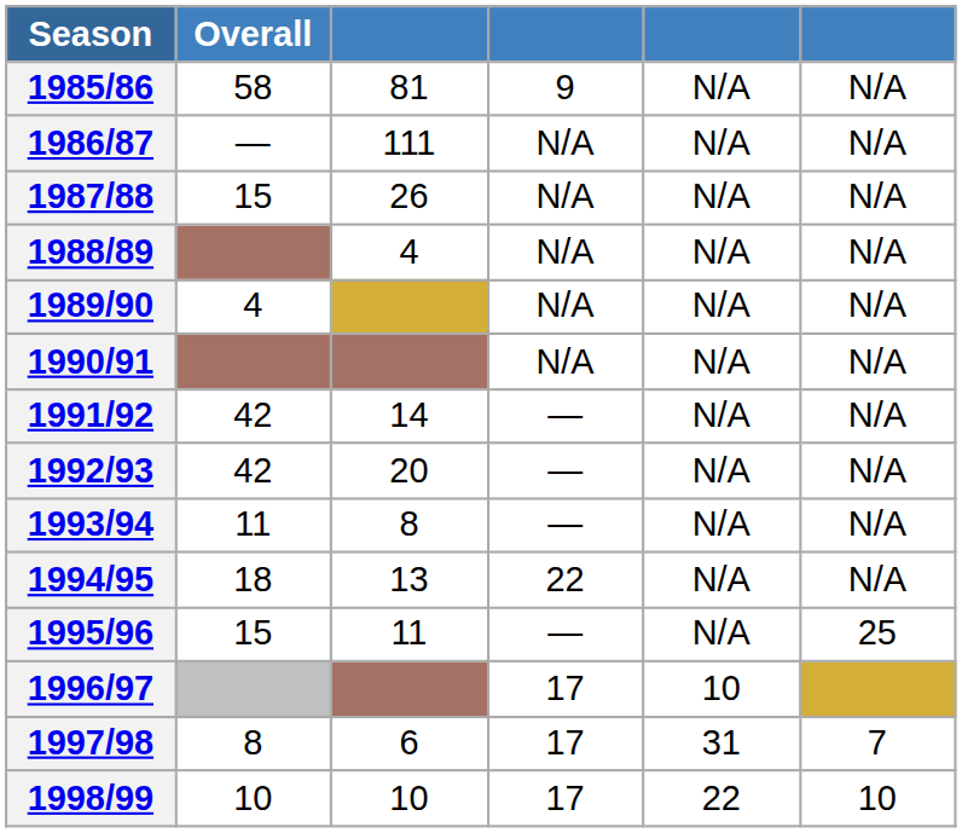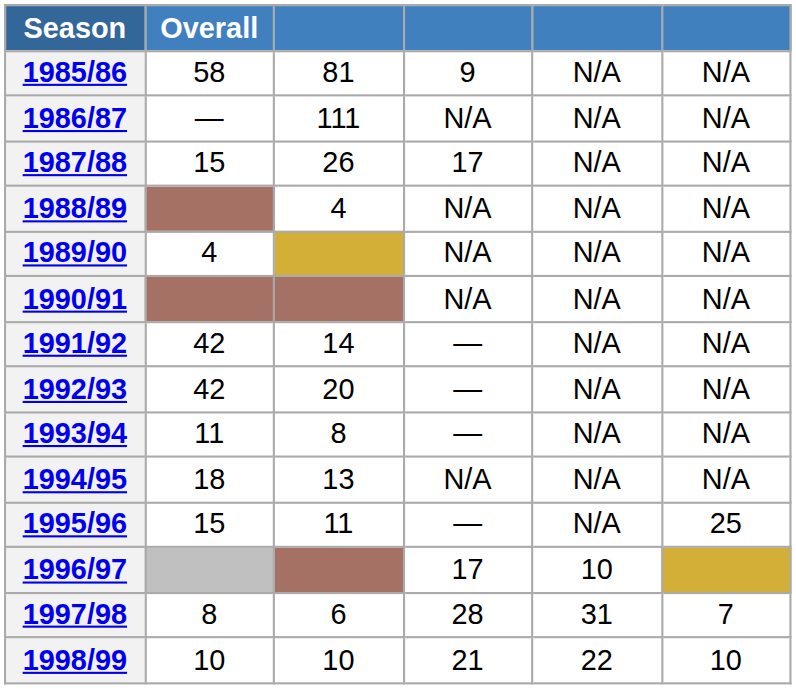 <table class="wikitable" style="font-size:86%; text-align:center; border:grey solid 1px; border-collapse:collapse; background:#ffffff;">
 <tr>
 <th style="background-color:#369; color:white; width:60px;"> Season </th>
 <th style="background-color:#4180be; color:white; width:55px;">Overall</th>
 <th style="background-color:#4180be; color:white; width:55px;"></th>
 <th style="background-color:#4180be; color:white; width:55px;"></th>
 <th style="background-color:#4180be; color:white; width:55px;"></th>
 <th style="background-color:#4180be; color:white; width:55px;"></th>
 </tr>
 <tr>
 <th scope=row align=center><a href='#'>1985/86</a></th>
 <td align=center>58</td>
 <td align=center>81</td>
 <td align=center>9</td>
 <td align=center>N/A</td>
 <td align=center>N/A</td>
 </tr>
 <tr>
 <th scope=row align=center><a href='#'>1986/87</a></th>
 <td align=center>—</td>
 <td align=center>111</td>
 <td align=center>N/A</td>
 <td align=center>N/A</td>
 <td align=center>N/A</td>
 </tr>
 <tr>
 <th scope=row align=center><a href='#'>1987/88</a></th>
 <td align=center>15</td>
 <td align=center>26</td>
-<td align=center>N/A</td>
+<td align=center>17</td>
 <td align=center>N/A</td>
 <td align=center>N/A</td>
 </tr>
 <tr>
 <th scope=row align=center><a href='#'>1988/89</a></th>
 <td align=center bgcolor=#A57164></td>
 <td align=center>4</td>
 <td align=center>N/A</td>
 <td align=center>N/A</td>
 <td align=center>N/A</td>
 </tr>
 <tr>
 <th scope=row align=center><a href='#'>1989/90</a></th>
 <td align=center>4</td>
 <td align=center bgcolor=#D4AF37></td>
 <td align=center>N/A</td>
 <td align=center>N/A</td>
 <td align=center>N/A</td>
 </tr>
 <tr>
 <th scope=row align=center><a href='#'>1990/91</a></th>
 <td align=center bgcolor=#A57164></td>
 <td align=center bgcolor=#A57164></td>
 <td align=center>N/A</td>
 <td align=center>N/A</td>
 <td align=center>N/A</td>
 </tr>
 <tr>
 <th scope=row align=center><a href='#'>1991/92</a></th>
 <td align=center>42</td>
 <td align=center>14</td>
 <td align=center>—</td>
 <td align=center>N/A</td>
 <td align=center>N/A</td>
 </tr>
 <tr>
 <th scope=row align=center><a href='#'>1992/93</a></th>
 <td align=center>42</td>
 <td align=center>20</td>
 <td align=center>—</td>
 <td align=center>N/A</td>
 <td align=center>N/A</td>
 </tr>
 <tr>
 <th scope=row align=center><a href='#'>1993/94</a></th>
 <td align=center>11</td>
 <td align=center>8</td>
 <td align=center>—</td>
 <td align=center>N/A</td>
 <td align=center>N/A</td>
 </tr>
 <tr>
 <th scope=row align=center><a href='#'>1994/95</a></th>
 <td align=center>18</td>
 <td align=center>13</td>
-<td align=center>22</td>
+<td align=center>N/A</td>
 <td align=center>N/A</td>
 <td align=center>N/A</td>
 </tr>
 <tr>
 <th scope=row align=center><a href='#'>1995/96</a></th>
 <td align=center>15</td>
 <td align=center>11</td>
 <td align=center>—</td>
 <td align=center>N/A</td>
 <td align=center>25</td>
 </tr>
 <tr>
 <th scope=row align=center><a href='#'>1996/97</a></th>
 <td align=center bgcolor=silver></td>
 <td align=center bgcolor=#A57164></td>
 <td align=center>17</td>
 <td align=center>10</td>
 <td align=center bgcolor=#D4AF37></td>
 </tr>
 <tr>
 <th scope=row align=center><a href='#'>1997/98</a></th>
 <td align=center>8</td>
 <td align=center>6</td>
-<td align=center>17</td>
+<td align=center>28</td>
 <td align=center>31</td>
 <td align=center>7</td>
 </tr>
 <tr>
 <th scope=row align=center><a href='#'>1998/99</a></th>
 <td align=center>10</td>
 <td align=center>10</td>
-<td align=center>17</td>
+<td align=center>21</td>
 <td align=center>22</td>
 <td align=center>10</td>
 </tr>
 </table>
